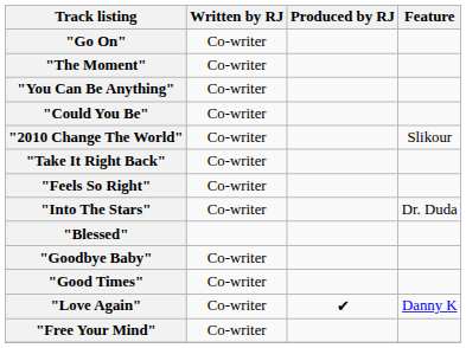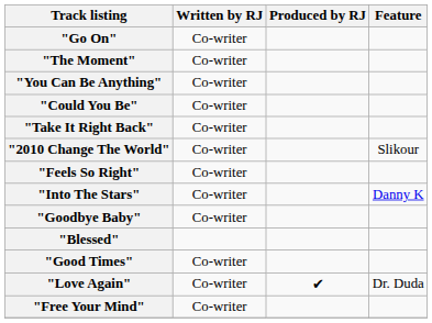 <table class="wikitable plainrowheaders sortable" style="text-align:center;" border="1">
 <tr>
 <th scope="col">Track listing</th>
 <th scope="col">Written by RJ</th>
 <th scope="col">Produced by RJ</th>
 <th scope="col">Feature</th>
 </tr>
 <tr>
 <th scope="row">"Go On"</th>
 <td>Co-writer</td>
 <td></td>
 <td></td>
 </tr>
 <tr>
 <th scope="row">"The Moment"</th>
 <td>Co-writer</td>
 <td></td>
 <td></td>
 </tr>
 <tr>
 <th scope="row">"You Can Be Anything"</th>
 <td>Co-writer</td>
 <td></td>
 <td></td>
 </tr>
 <tr>
 <th scope="row">"Could You Be"</th>
 <td>Co-writer</td>
 <td></td>
 <td></td>
 </tr>
 <tr>
+<th scope="row">"Take It Right Back"</th>
+<td>Co-writer</td>
+<td></td>
+<td></td>
+</tr>
+<tr>
 <th scope="row">"2010 Change The World"</th>
 <td>Co-writer</td>
 <td></td>
 <td>Slikour</td>
-</tr>
-<tr>
-<th scope="row">"Take It Right Back"</th>
-<td>Co-writer</td>
-<td></td>
-<td></td>
 </tr>
 <tr>
 <th scope="row">"Feels So Right"</th>
 <td>Co-writer</td>
 <td></td>
 <td></td>
 </tr>
 <tr>
 <th scope="row">"Into The Stars"</th>
 <td>Co-writer</td>
 <td></td>
-<td>Dr. Duda</td>
+<td><a href='#'>Danny K</a></td>
+</tr>
+<tr>
+<th scope="row">"Goodbye Baby"</th>
+<td>Co-writer</td>
+<td></td>
+<td></td>
 </tr>
 <tr>
 <th scope="row">"Blessed"</th>
 <td></td>
-<td></td>
-<td></td>
-</tr>
-<tr>
-<th scope="row">"Goodbye Baby"</th>
-<td>Co-writer</td>
 <td></td>
 <td></td>
 </tr>
 <tr>
 <th scope="row">"Good Times"</th>
 <td>Co-writer</td>
 <td></td>
 <td></td>
 </tr>
 <tr>
 <th scope="row">"Love Again"</th>
 <td>Co-writer</td>
 <td>✔</td>
-<td><a href='#'>Danny K</a></td>
+<td>Dr. Duda</td>
 </tr>
 <tr>
 <th scope="row">"Free Your Mind"</th>
 <td>Co-writer</td>
 <td></td>
 <td></td>
 </tr>
 <tr>
 </tr>
 </table>
